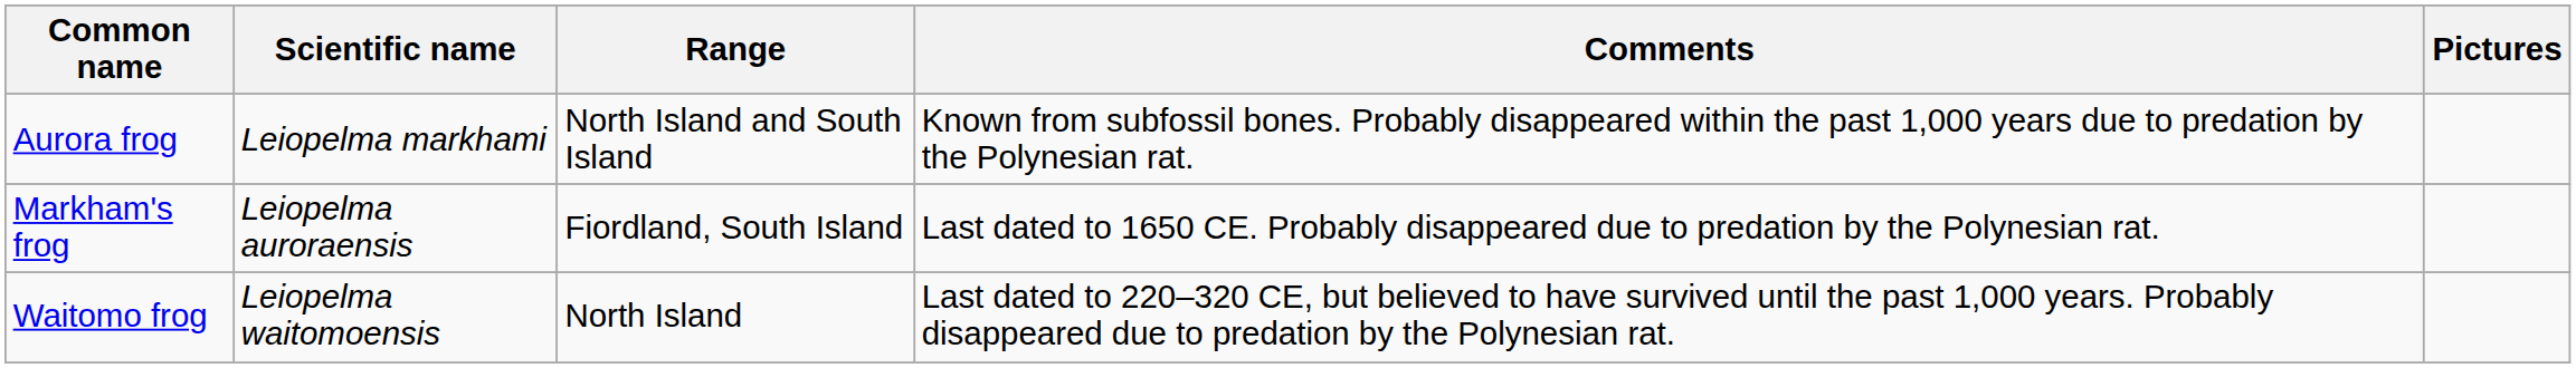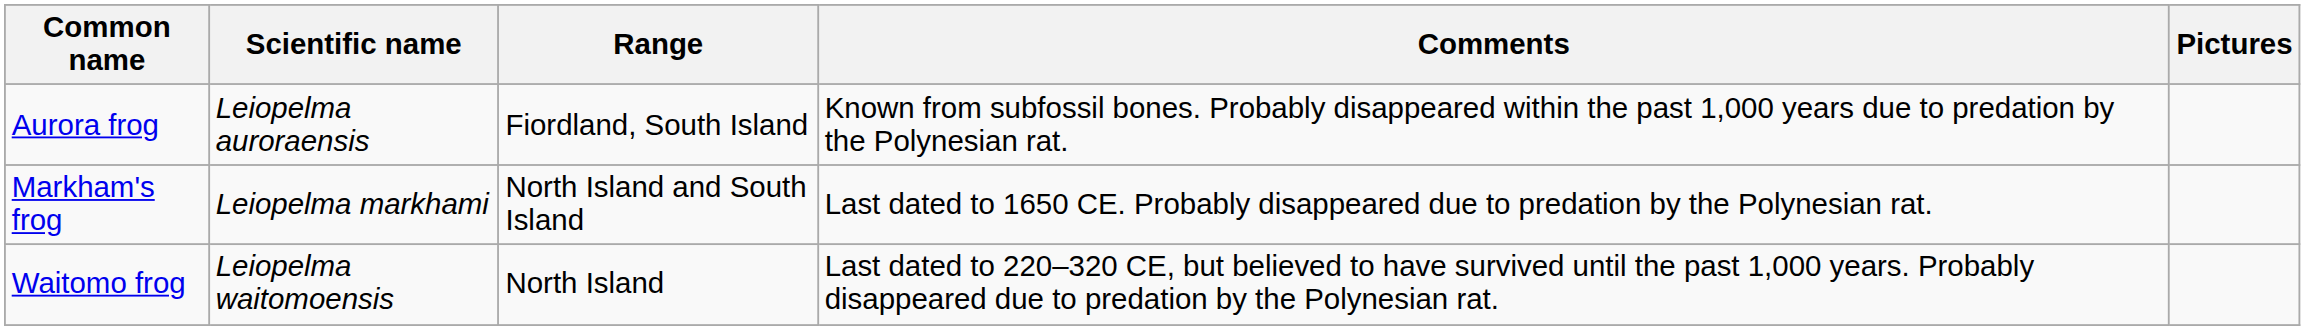 <table class="wikitable sortable">
 <tr>
 <th>Common name</th>
 <th>Scientific name</th>
 <th>Range</th>
 <th class="unsortable">Comments</th>
 <th class="unsortable">Pictures</th>
 </tr>
 <tr>
 <td><a href='#'>Aurora frog</a></td>
-<td><em>Leiopelma markhami</em></td>
-<td>North Island and South Island</td>
+<td><em>Leiopelma auroraensis</em></td>
+<td>Fiordland, South Island</td>
 <td>Known from subfossil bones. Probably disappeared within the past 1,000 years due to predation by the Polynesian rat.</td>
 <td></td>
 </tr>
 <tr>
 <td><a href='#'>Markham's frog</a></td>
-<td><em>Leiopelma auroraensis</em></td>
-<td>Fiordland, South Island</td>
+<td><em>Leiopelma markhami</em></td>
+<td>North Island and South Island</td>
 <td>Last dated to 1650 CE. Probably disappeared due to predation by the Polynesian rat.</td>
 <td></td>
 </tr>
 <tr>
 <td><a href='#'>Waitomo frog</a></td>
 <td><em>Leiopelma waitomoensis</em></td>
 <td>North Island</td>
 <td>Last dated to 220–320 CE, but believed to have survived until the past 1,000 years. Probably disappeared due to predation by the Polynesian rat.</td>
 </tr>
 </table>
